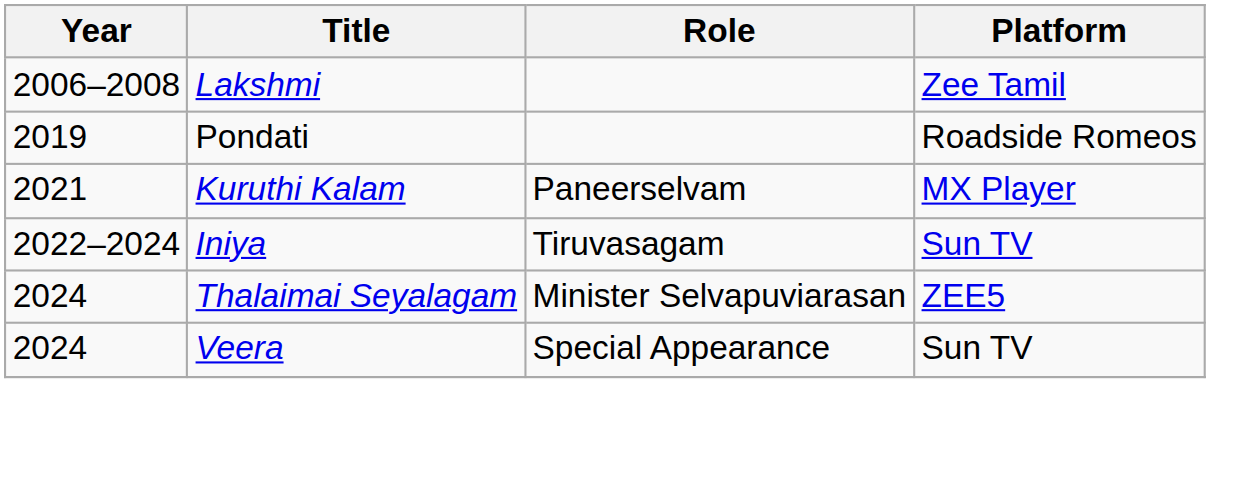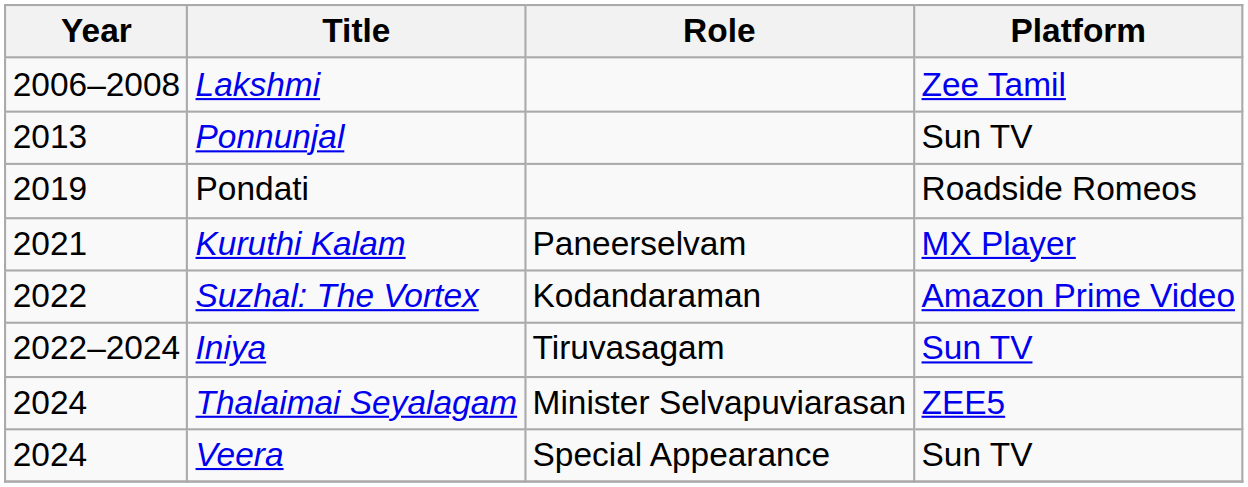 <table class="wikitable">
 <tr>
 <th scope="col">Year</th>
 <th scope="col">Title</th>
 <th scope="col">Role</th>
 <th scope="col">Platform</th>
 </tr>
 <tr>
 <td>2006–2008</td>
 <td><em><a href='#'>Lakshmi</a></em></td>
 <td></td>
 <td><a href='#'>Zee Tamil</a></td>
 </tr>
 <tr>
+<td>2013</td>
+<td><em><a href='#'>Ponnunjal</a></em></td>
+<td></td>
+<td>Sun TV</td>
+</tr>
+<tr>
 <td>2019</td>
 <td>Pondati</td>
 <td></td>
 <td>Roadside Romeos</td>
 </tr>
 <tr>
 <td>2021</td>
 <td><em><a href='#'>Kuruthi Kalam</a></em></td>
 <td>Paneerselvam</td>
 <td><a href='#'>MX Player</a></td>
+</tr>
+<tr>
+<td>2022</td>
+<td><em><a href='#'>Suzhal: The Vortex</a></em></td>
+<td>Kodandaraman</td>
+<td><a href='#'>Amazon Prime Video</a></td>
 </tr>
 <tr>
 <td>2022–2024</td>
 <td><em><a href='#'>Iniya</a></em></td>
 <td>Tiruvasagam</td>
 <td><a href='#'>Sun TV</a></td>
 </tr>
 <tr>
 <td>2024</td>
 <td><em><a href='#'>Thalaimai Seyalagam</a></em></td>
 <td>Minister Selvapuviarasan</td>
 <td><a href='#'>ZEE5</a></td>
 </tr>
 <tr>
 <td>2024</td>
 <td><em><a href='#'>Veera</a></em></td>
 <td>Special Appearance</td>
 <td>Sun TV</td>
 </tr>
 <tr>
 </tr>
 </table>
